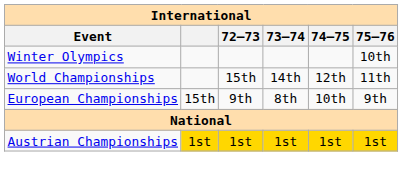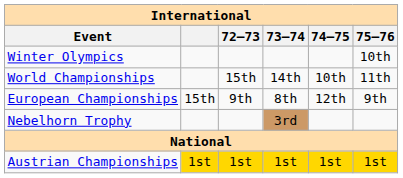 <table class="wikitable" style="text-align:center">
 <tr>
 <th style="background-color: #ffdead; " colspan=6 align=center>International</th>
 </tr>
 <tr>
 <th>Event</th>
 <th></th>
 <th>72–73</th>
 <th>73–74</th>
 <th>74–75</th>
 <th>75–76</th>
 </tr>
 <tr>
 <td align=left><a href='#'>Winter Olympics</a></td>
 <td></td>
 <td></td>
 <td></td>
 <td></td>
 <td>10th</td>
 </tr>
 <tr>
 <td align=left><a href='#'>World Championships</a></td>
 <td></td>
 <td>15th</td>
 <td>14th</td>
-<td>12th</td>
+<td>10th</td>
 <td>11th</td>
 </tr>
 <tr>
 <td align=left><a href='#'>European Championships</a></td>
 <td>15th</td>
 <td>9th</td>
 <td>8th</td>
-<td>10th</td>
+<td>12th</td>
 <td>9th</td>
+</tr>
+<tr>
+<td align=left><a href='#'>Nebelhorn Trophy</a></td>
+<td></td>
+<td></td>
+<td bgcolor=cc9966>3rd</td>
+<td></td>
+<td></td>
 </tr>
 <tr>
 <th style="background-color: #ffdead; " colspan=6 align=center>National</th>
 </tr>
 <tr>
 <td align=left><a href='#'>Austrian Championships</a></td>
 <td bgcolor=gold>1st</td>
 <td bgcolor=gold>1st</td>
 <td bgcolor=gold>1st</td>
 <td bgcolor=gold>1st</td>
 <td bgcolor=gold>1st</td>
 </tr>
 </table>
